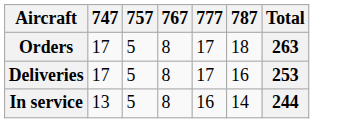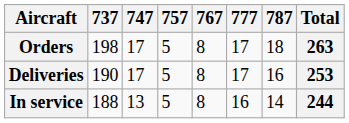 <table class="wikitable">
 <tr>
 <th>Aircraft</th>
+<th>737</th>
 <th>747</th>
 <th>757</th>
 <th>767</th>
 <th>777</th>
 <th>787</th>
 <th>Total</th>
 </tr>
 <tr>
 <th>Orders</th>
+<td>198</td>
 <td>17</td>
 <td>5</td>
 <td>8</td>
 <td>17</td>
 <td>18</td>
 <th>263</th>
 </tr>
 <tr>
 <th>Deliveries</th>
+<td>190</td>
 <td>17</td>
 <td>5</td>
 <td>8</td>
 <td>17</td>
 <td>16</td>
 <th>253</th>
 </tr>
 <tr>
 <th>In service</th>
+<td>188</td>
 <td>13</td>
 <td>5</td>
 <td>8</td>
 <td>16</td>
 <td>14</td>
 <th>244</th>
 </tr>
 </table>
